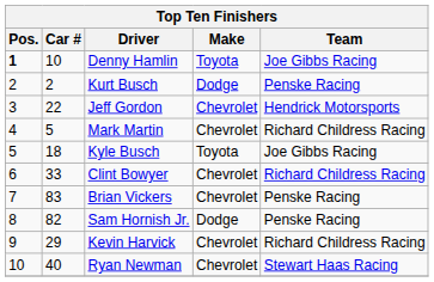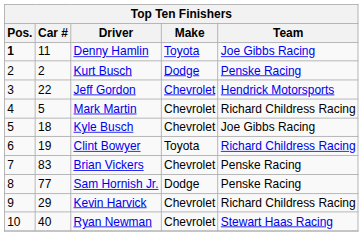 <table class="wikitable" style="font-size: 90%;">
 <tr>
 <th colspan=9>Top Ten Finishers</th>
 </tr>
 <tr>
 <th>Pos.</th>
 <th>Car #</th>
 <th>Driver</th>
 <th>Make</th>
 <th>Team</th>
 </tr>
 <tr>
 <td><strong>1</strong></td>
-<td>10</td>
+<td>11</td>
 <td><a href='#'>Denny Hamlin</a></td>
 <td><a href='#'>Toyota</a></td>
 <td><a href='#'>Joe Gibbs Racing</a></td>
 </tr>
 <tr>
 <td>2</td>
 <td>2</td>
 <td><a href='#'>Kurt Busch</a></td>
 <td><a href='#'>Dodge</a></td>
 <td><a href='#'>Penske Racing</a></td>
 </tr>
 <tr>
 <td>3</td>
 <td>22</td>
 <td><a href='#'>Jeff Gordon</a></td>
 <td><a href='#'>Chevrolet</a></td>
 <td><a href='#'>Hendrick Motorsports</a></td>
 </tr>
 <tr>
 <td>4</td>
 <td>5</td>
 <td><a href='#'>Mark Martin</a></td>
 <td>Chevrolet</td>
 <td>Richard Childress Racing</td>
 </tr>
 <tr>
 <td>5</td>
 <td>18</td>
 <td><a href='#'>Kyle Busch</a></td>
-<td>Toyota</td>
+<td>Chevrolet</td>
 <td>Joe Gibbs Racing</td>
 </tr>
 <tr>
 <td>6</td>
-<td>33</td>
+<td>19</td>
 <td><a href='#'>Clint Bowyer</a></td>
-<td>Chevrolet</td>
+<td>Toyota</td>
 <td><a href='#'>Richard Childress Racing</a></td>
 </tr>
 <tr>
 <td>7</td>
 <td>83</td>
 <td><a href='#'>Brian Vickers</a></td>
 <td>Chevrolet</td>
 <td>Penske Racing</td>
 </tr>
 <tr>
 <td>8</td>
-<td>82</td>
+<td>77</td>
 <td><a href='#'>Sam Hornish Jr.</a></td>
 <td>Dodge</td>
 <td>Penske Racing</td>
 </tr>
 <tr>
 <td>9</td>
 <td>29</td>
 <td><a href='#'>Kevin Harvick</a></td>
 <td>Chevrolet</td>
 <td>Richard Childress Racing</td>
 </tr>
 <tr>
 <td>10</td>
 <td>40</td>
 <td><a href='#'>Ryan Newman</a></td>
 <td>Chevrolet</td>
 <td><a href='#'>Stewart Haas Racing</a></td>
 </tr>
 <tr>
 </tr>
 </table>
